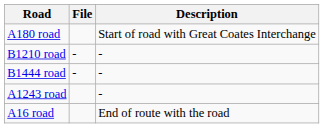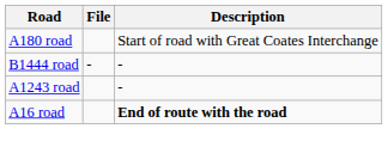 <table class="wikitable">
 <tr>
 <th>Road</th>
 <th>File</th>
 <th>Description</th>
 </tr>
 <tr>
 <td><a href='#'>A180 road</a></td>
 <td></td>
 <td>Start of road with Great Coates Interchange</td>
-</tr>
-<tr>
-<td><a href='#'>B1210 road</a></td>
-<td>-</td>
-<td>-</td>
 </tr>
 <tr>
 <td><a href='#'>B1444 road</a></td>
 <td>-</td>
 <td>-</td>
 </tr>
 <tr>
 <td><a href='#'>A1243 road</a></td>
 <td></td>
 <td>-</td>
 </tr>
 <tr>
 <td><a href='#'>A16 road</a></td>
 <td></td>
-<td>End of route with the road</td>
+<td><strong>End of route with the road</strong></td>
 </tr>
 </table>
